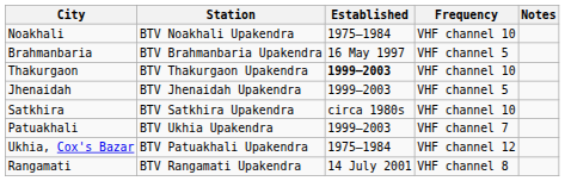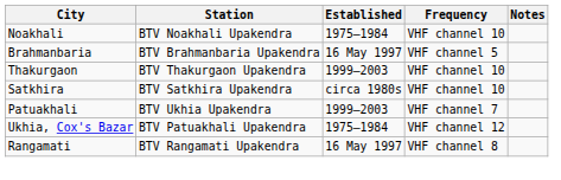 <table class="wikitable sortable" style="text-align:middle">
 <tr>
 <th>City</th>
 <th>Station</th>
 <th>Established</th>
 <th>Frequency</th>
 <th>Notes</th>
 </tr>
 <tr>
 <td>Noakhali</td>
 <td>BTV Noakhali Upakendra</td>
 <td>1975–1984</td>
 <td>VHF channel 10</td>
 <td></td>
 </tr>
 <tr>
 <td>Brahmanbaria</td>
 <td>BTV Brahmanbaria Upakendra</td>
 <td>16 May 1997</td>
 <td>VHF channel 5</td>
 <td></td>
 </tr>
 <tr>
 <td>Thakurgaon</td>
 <td>BTV Thakurgaon Upakendra</td>
-<td><strong>1999–2003</strong></td>
+<td>1999–2003</td>
 <td>VHF channel 10</td>
-<td></td>
-</tr>
-<tr>
-<td>Jhenaidah</td>
-<td>BTV Jhenaidah Upakendra</td>
-<td>1999–2003</td>
-<td>VHF channel 5</td>
 <td></td>
 </tr>
 <tr>
 <td>Satkhira</td>
 <td>BTV Satkhira Upakendra</td>
 <td>circa 1980s</td>
 <td>VHF channel 10</td>
 <td></td>
 </tr>
 <tr>
 <td>Patuakhali</td>
 <td>BTV Ukhia Upakendra</td>
 <td>1999–2003</td>
 <td>VHF channel 7</td>
 <td></td>
 </tr>
 <tr>
 <td>Ukhia, <a href='#'>Cox's Bazar</a></td>
 <td>BTV Patuakhali Upakendra</td>
 <td>1975–1984</td>
 <td>VHF channel 12</td>
 <td></td>
 </tr>
 <tr>
 <td>Rangamati</td>
 <td>BTV Rangamati Upakendra</td>
-<td>14 July 2001</td>
+<td>16 May 1997</td>
 <td>VHF channel 8</td>
 <td></td>
 </tr>
 </table>
